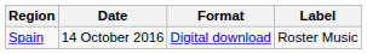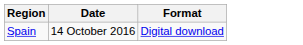 <table class=wikitable>
 <tr>
 <th>Region</th>
 <th>Date</th>
 <th>Format</th>
-<th>Label</th>
 </tr>
 <tr>
 <td><a href='#'>Spain</a></td>
 <td>14 October 2016</td>
 <td><a href='#'>Digital download</a></td>
-<td>Roster Music</td>
 </tr>
 </table>
